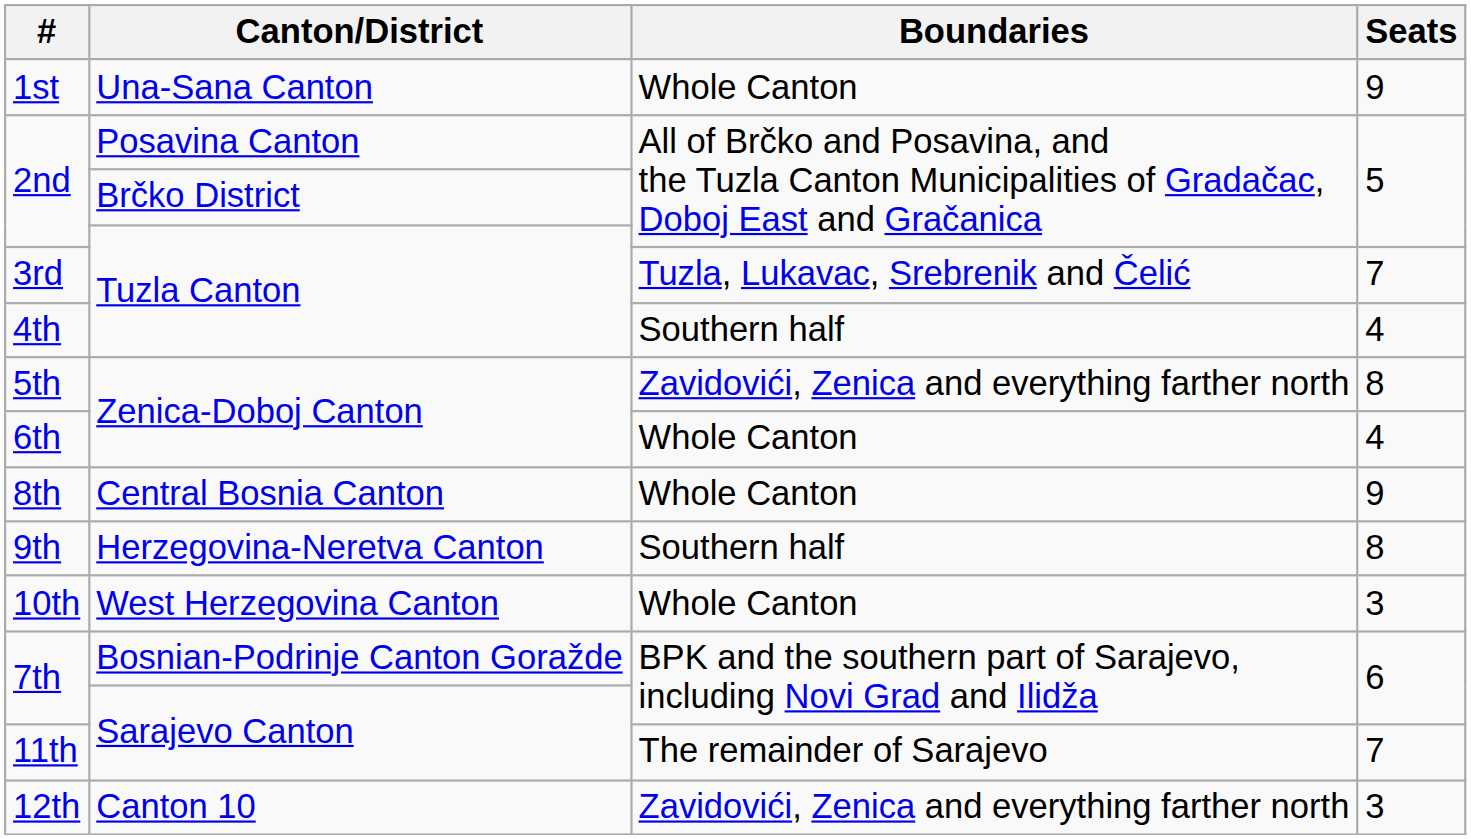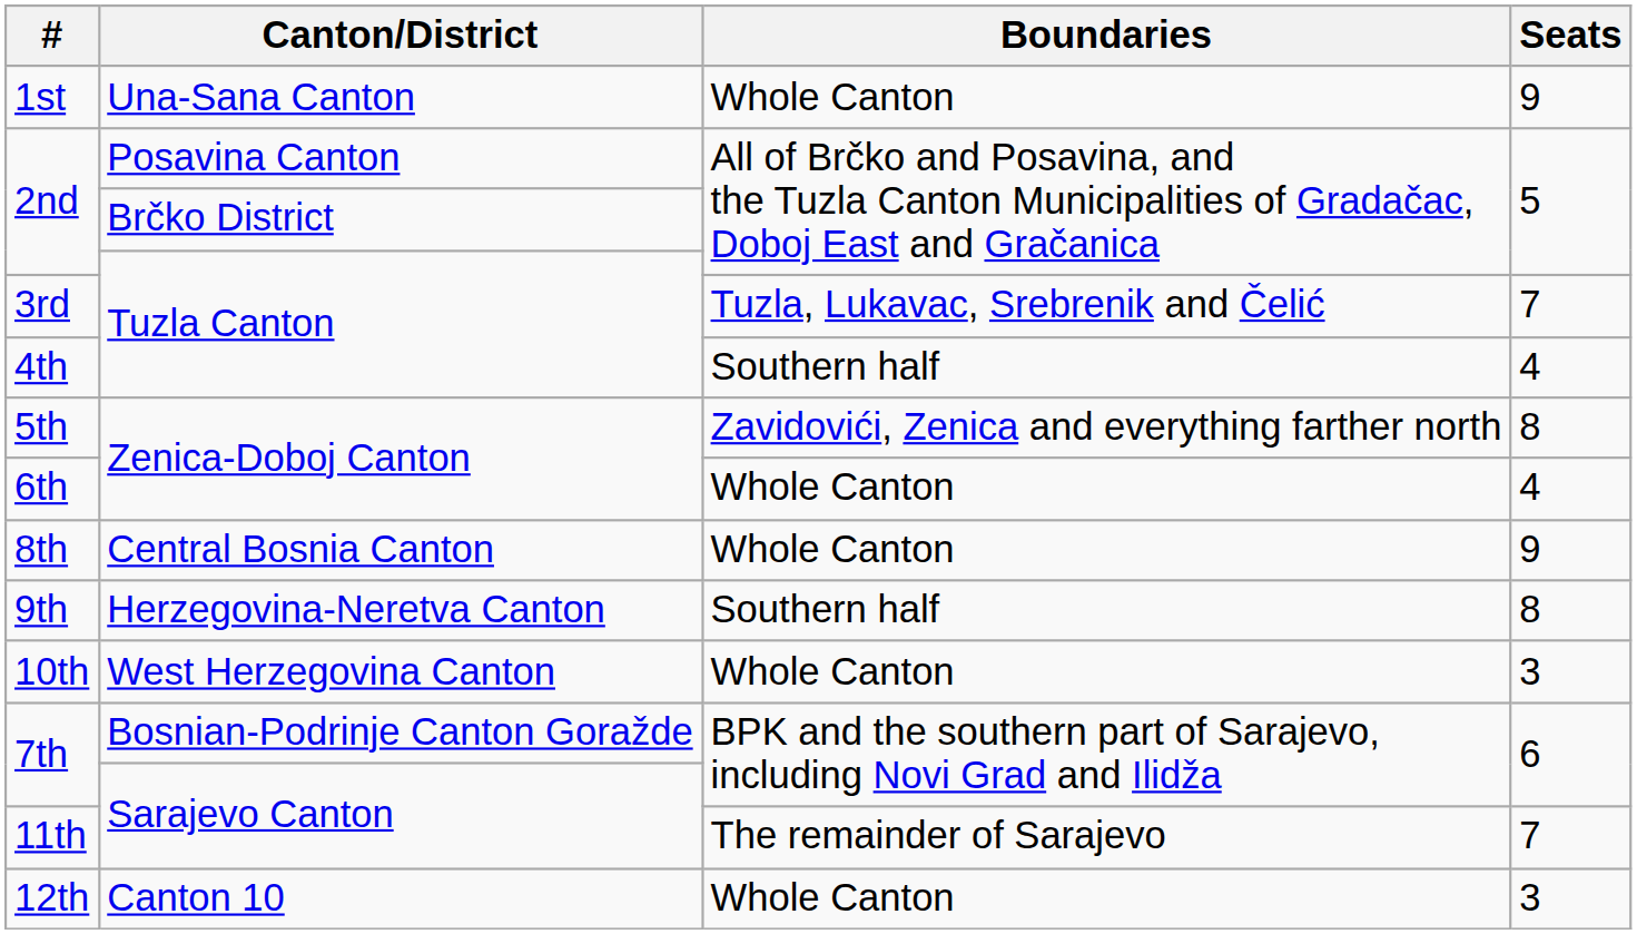 <table class="wikitable sortable">
 <tr>
 <th>#</th>
 <th>Canton/District</th>
 <th>Boundaries</th>
 <th>Seats</th>
 </tr>
 <tr>
 <td><a href='#'>1st</a></td>
 <td><a href='#'>Una-Sana Canton</a></td>
 <td>Whole Canton</td>
 <td>9</td>
 </tr>
 <tr>
 <td rowspan=3><a href='#'>2nd</a></td>
 <td><a href='#'>Posavina Canton</a></td>
 <td rowspan=3>All of Brčko and Posavina, and<br> the Tuzla Canton Municipalities of <a href='#'>Gradačac</a>,<br> <a href='#'>Doboj East</a> and <a href='#'>Gračanica</a></td>
 <td rowspan=3>5</td>
 </tr>
 <tr>
 <td><a href='#'>Brčko District</a></td>
 </tr>
 <tr>
 <td rowspan=3><a href='#'>Tuzla Canton</a></td>
 </tr>
 <tr>
 <td><a href='#'>3rd</a></td>
 <td><a href='#'>Tuzla</a>, <a href='#'>Lukavac</a>, <a href='#'>Srebrenik</a> and <a href='#'>Čelić</a></td>
 <td>7</td>
 </tr>
 <tr>
 <td><a href='#'>4th</a></td>
 <td>Southern half</td>
 <td>4</td>
 </tr>
 <tr>
 <td><a href='#'>5th</a></td>
 <td rowspan=2><a href='#'>Zenica-Doboj Canton</a></td>
 <td><a href='#'>Zavidovići</a>, <a href='#'>Zenica</a> and everything farther north</td>
 <td>8</td>
 </tr>
 <tr>
 <td><a href='#'>6th</a></td>
 <td>Whole Canton</td>
 <td>4</td>
 </tr>
 <tr>
 <td><a href='#'>8th</a></td>
 <td><a href='#'>Central Bosnia Canton</a></td>
 <td>Whole Canton</td>
 <td>9</td>
 </tr>
 <tr>
 <td><a href='#'>9th</a></td>
 <td><a href='#'>Herzegovina-Neretva Canton</a></td>
 <td>Southern half</td>
 <td>8</td>
 </tr>
 <tr>
 <td><a href='#'>10th</a></td>
 <td><a href='#'>West Herzegovina Canton</a></td>
 <td>Whole Canton</td>
 <td>3</td>
 </tr>
 <tr>
 <td rowspan=2><a href='#'>7th</a></td>
 <td><a href='#'>Bosnian-Podrinje Canton Goražde</a></td>
 <td rowspan=2>BPK and the southern part of Sarajevo,<br> including <a href='#'>Novi Grad</a> and <a href='#'>Ilidža</a></td>
 <td rowspan=2>6</td>
 </tr>
 <tr>
 <td rowspan=2><a href='#'>Sarajevo Canton</a></td>
 </tr>
 <tr>
 <td><a href='#'>11th</a></td>
 <td>The remainder of Sarajevo</td>
 <td>7</td>
 </tr>
 <tr>
 <td><a href='#'>12th</a></td>
 <td><a href='#'>Canton 10</a></td>
-<td><a href='#'>Zavidovići</a>, <a href='#'>Zenica</a> and everything farther north</td>
+<td>Whole Canton</td>
 <td>3</td>
 </tr>
 </table>
